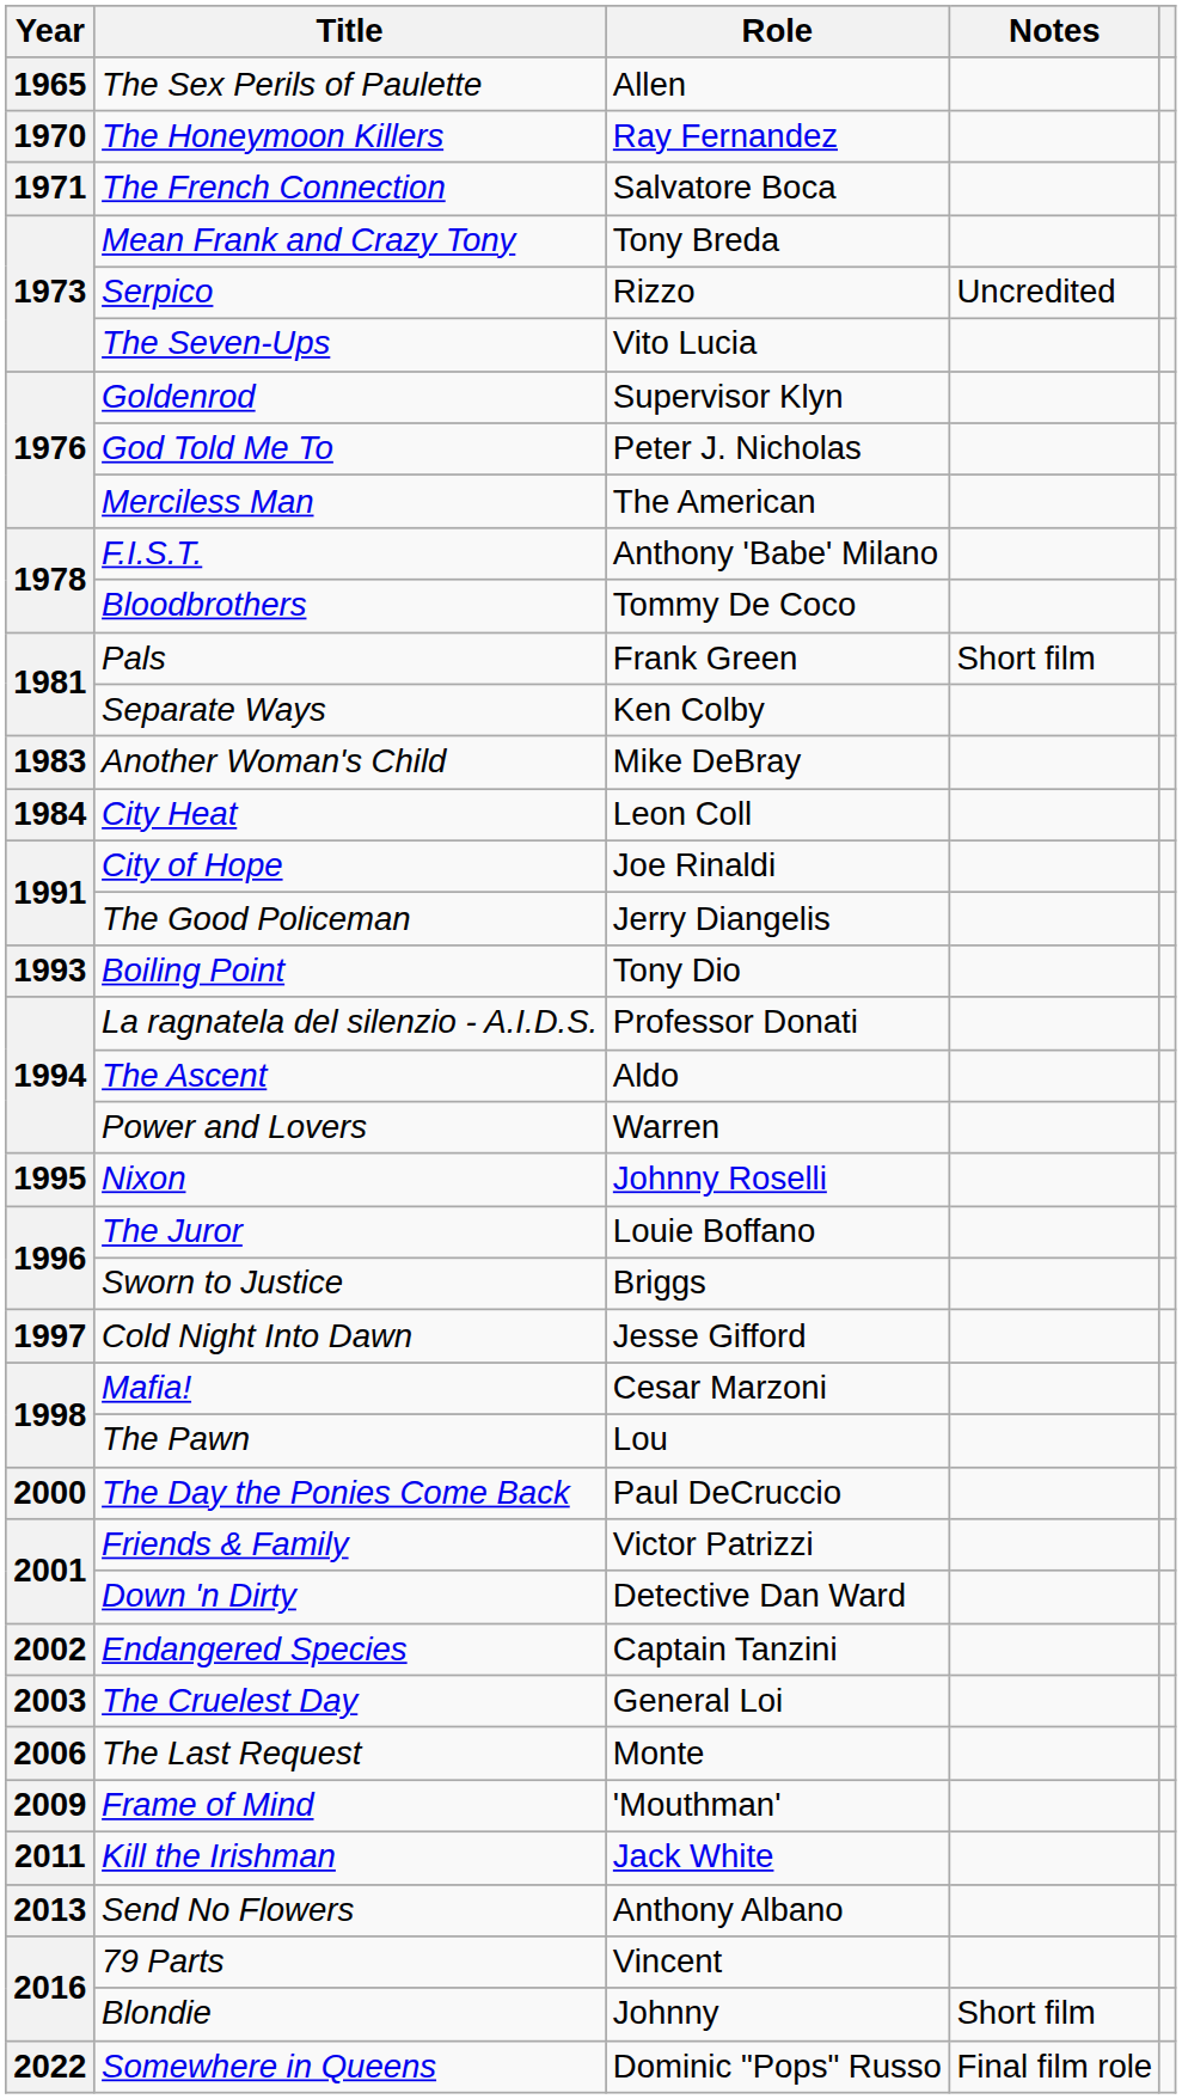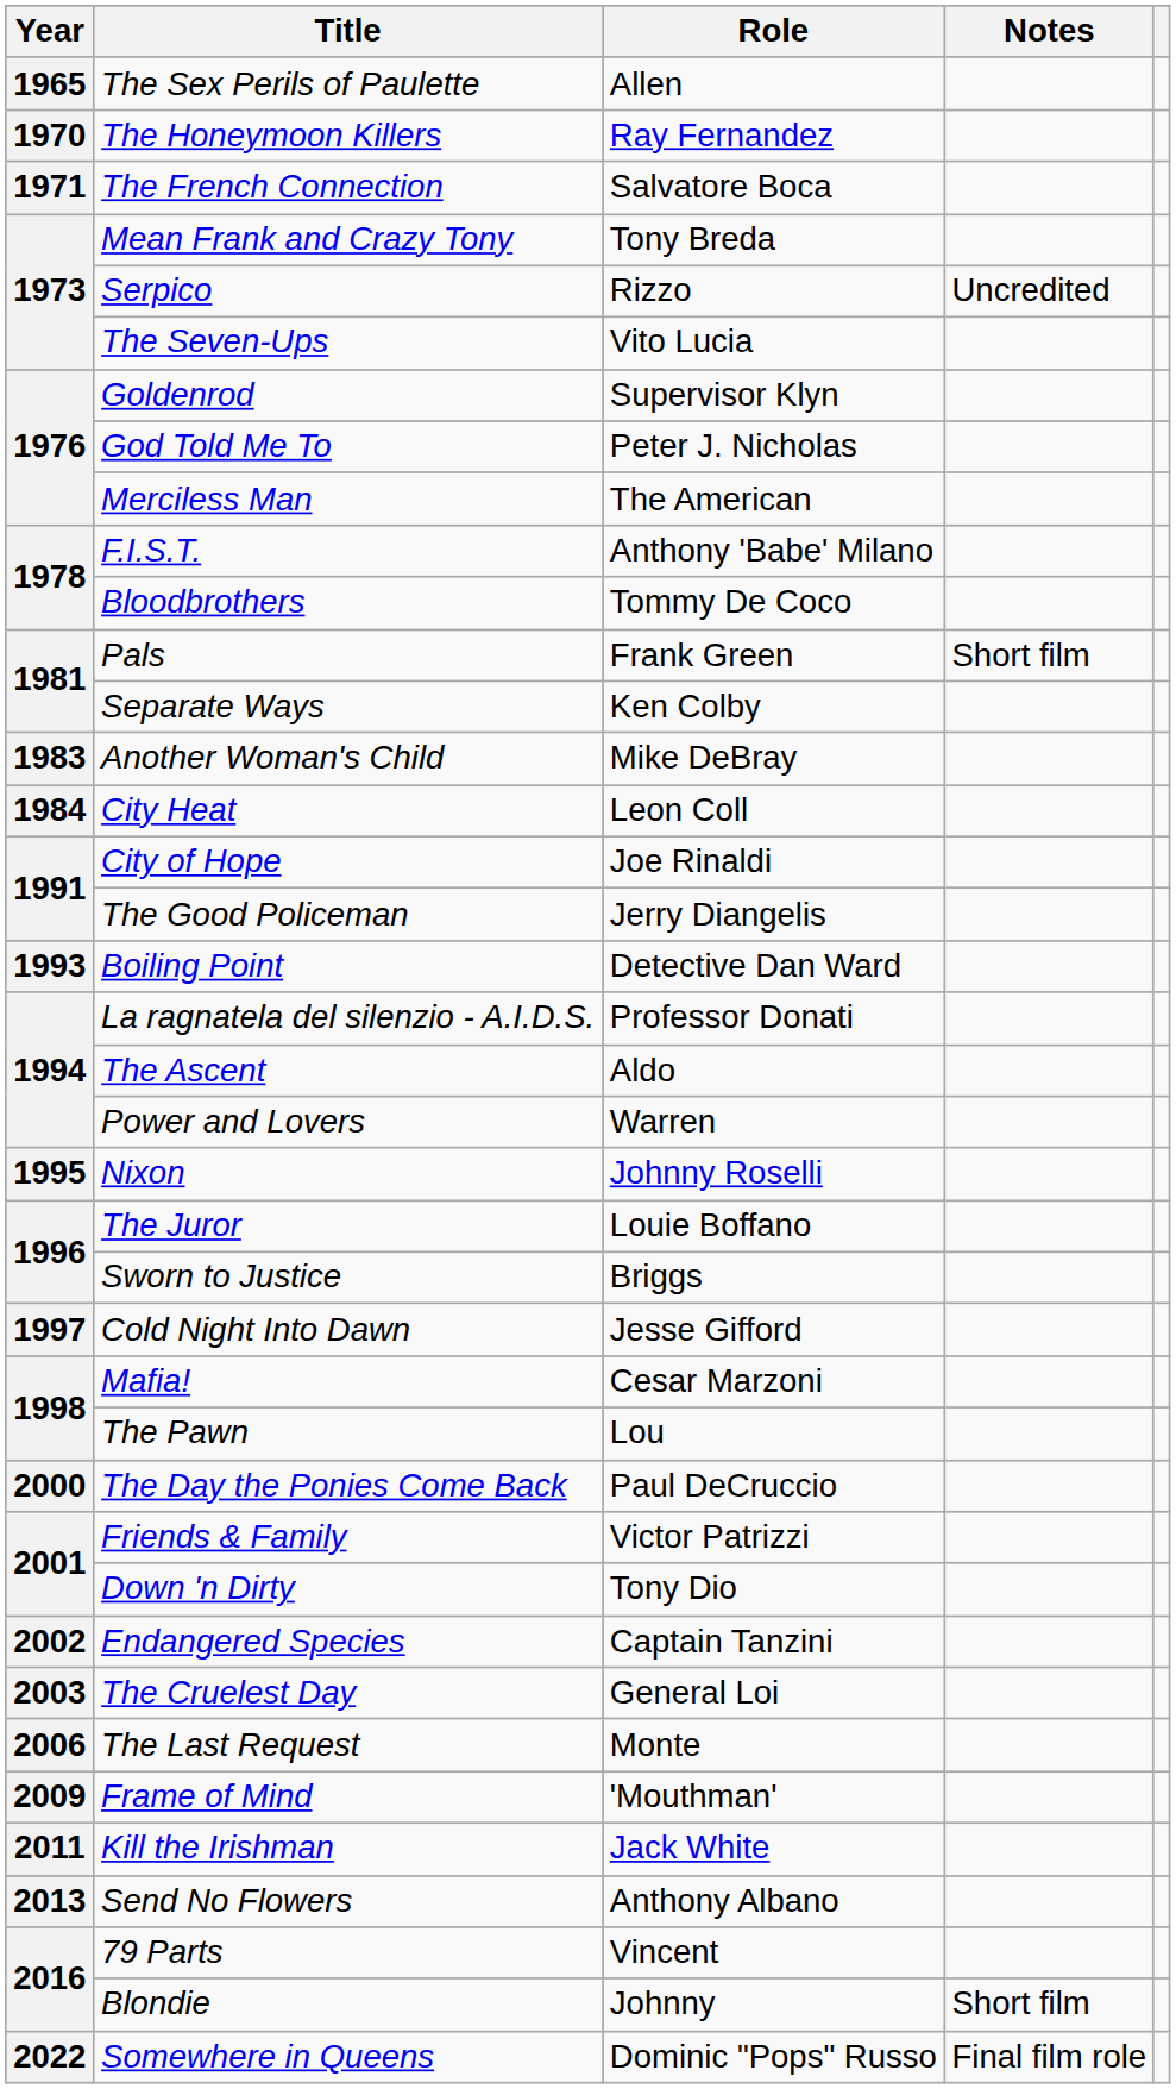 <table class="wikitable plainrowheaders sortable" style="margin-right: 0;">
 <tr>
 <th scope="col">Year</th>
 <th scope="col">Title</th>
 <th scope="col">Role</th>
 <th scope="col" class="unsortable">Notes</th>
 <th scope="col" class="unsortable"></th>
 </tr>
 <tr>
 <th scope="row">1965</th>
 <td><em>The Sex Perils of Paulette</em></td>
 <td>Allen</td>
 <td></td>
 <td align=center></td>
 </tr>
 <tr>
 <th scope="row">1970</th>
 <td><em><a href='#'>The Honeymoon Killers</a></em></td>
 <td><a href='#'>Ray Fernandez</a></td>
 <td></td>
 <td align=center></td>
 </tr>
 <tr>
 <th scope="row">1971</th>
 <td><em><a href='#'>The French Connection</a></em></td>
 <td>Salvatore Boca</td>
 <td></td>
 <td align=center></td>
 </tr>
 <tr>
 <th rowspan="3" scope="row">1973</th>
 <td><em><a href='#'>Mean Frank and Crazy Tony</a></em></td>
 <td>Tony Breda</td>
 <td></td>
 <td align=center></td>
 </tr>
 <tr>
 <td><em><a href='#'>Serpico</a></em></td>
 <td>Rizzo</td>
 <td>Uncredited</td>
 <td align="center"></td>
 </tr>
 <tr>
 <td><em><a href='#'>The Seven-Ups</a></em></td>
 <td>Vito Lucia</td>
 <td></td>
 <td align="center"></td>
 </tr>
 <tr>
 <th rowspan="3" scope="row">1976</th>
 <td><em><a href='#'>Goldenrod</a></em></td>
 <td>Supervisor Klyn</td>
 <td></td>
 <td align="center"></td>
 </tr>
 <tr>
 <td><em><a href='#'>God Told Me To</a></em></td>
 <td>Peter J. Nicholas</td>
 <td></td>
 <td align="center"></td>
 </tr>
 <tr>
 <td><em><a href='#'>Merciless Man</a></em></td>
 <td>The American</td>
 <td></td>
 <td align="center"></td>
 </tr>
 <tr>
 <th rowspan="2" scope="row">1978</th>
 <td><em><a href='#'>F.I.S.T.</a></em></td>
 <td>Anthony 'Babe' Milano</td>
 <td></td>
 <td align="center"></td>
 </tr>
 <tr>
 <td><em><a href='#'>Bloodbrothers</a></em></td>
 <td>Tommy De Coco</td>
 <td></td>
 <td align="center"></td>
 </tr>
 <tr>
 <th rowspan="2" scope="row">1981</th>
 <td><em>Pals</em></td>
 <td>Frank Green</td>
 <td>Short film</td>
 <td align="center"></td>
 </tr>
 <tr>
 <td><em>Separate Ways</em></td>
 <td>Ken Colby</td>
 <td></td>
 <td align="center"></td>
 </tr>
 <tr>
 <th scope="row">1983</th>
 <td><em>Another Woman's Child</em></td>
 <td>Mike DeBray</td>
 <td></td>
 <td align=center></td>
 </tr>
 <tr>
 <th scope="row">1984</th>
 <td><em><a href='#'>City Heat</a></em></td>
 <td>Leon Coll</td>
 <td></td>
 <td align=center></td>
 </tr>
 <tr>
 <th rowspan="2" scope="row">1991</th>
 <td><em><a href='#'>City of Hope</a></em></td>
 <td>Joe Rinaldi</td>
 <td></td>
 <td align="center"></td>
 </tr>
 <tr>
 <td><em>The Good Policeman</em></td>
 <td>Jerry Diangelis</td>
 <td></td>
 <td align="center"></td>
 </tr>
 <tr>
 <th scope="row">1993</th>
 <td><em><a href='#'>Boiling Point</a></em></td>
-<td>Tony Dio</td>
+<td>Detective Dan Ward</td>
 <td></td>
 <td align=center></td>
 </tr>
 <tr>
 <th rowspan="3" scope="row">1994</th>
 <td><em>La ragnatela del silenzio - A.I.D.S.</em></td>
 <td>Professor Donati</td>
 <td></td>
 <td align=center></td>
 </tr>
 <tr>
 <td><em><a href='#'>The Ascent</a></em></td>
 <td>Aldo</td>
 <td></td>
 <td align=center></td>
 </tr>
 <tr>
 <td><em>Power and Lovers</em></td>
 <td>Warren</td>
 <td></td>
 <td align=center></td>
 </tr>
 <tr>
 <th scope="row">1995</th>
 <td><em><a href='#'>Nixon</a></em></td>
 <td><a href='#'>Johnny Roselli</a></td>
 <td></td>
 <td align=center></td>
 </tr>
 <tr>
 <th rowspan="2" scope="row">1996</th>
 <td><em><a href='#'>The Juror</a></em></td>
 <td>Louie Boffano</td>
 <td></td>
 <td align=center></td>
 </tr>
 <tr>
 <td><em>Sworn to Justice</em></td>
 <td>Briggs</td>
 <td></td>
 <td align=center></td>
 </tr>
 <tr>
 <th scope="row">1997</th>
 <td><em>Cold Night Into Dawn</em></td>
 <td>Jesse Gifford</td>
 <td></td>
 <td align=center></td>
 </tr>
 <tr>
 <th rowspan="2" scope="row">1998</th>
 <td><em><a href='#'>Mafia!</a></em></td>
 <td>Cesar Marzoni</td>
 <td></td>
 <td align="center"></td>
 </tr>
 <tr>
 <td><em>The Pawn</em></td>
 <td>Lou</td>
 <td></td>
 <td align="center"></td>
 </tr>
 <tr>
 <th scope="row">2000</th>
 <td><em><a href='#'>The Day the Ponies Come Back</a></em></td>
 <td>Paul DeCruccio</td>
 <td></td>
 <td align=center></td>
 </tr>
 <tr>
 <th rowspan="2" scope="row">2001</th>
 <td><em><a href='#'>Friends & Family</a></em></td>
 <td>Victor Patrizzi</td>
 <td></td>
 <td align=center></td>
 </tr>
 <tr>
 <td><em><a href='#'>Down 'n Dirty</a></em></td>
-<td>Detective Dan Ward</td>
+<td>Tony Dio</td>
 <td></td>
 <td align=center></td>
 </tr>
 <tr>
 <th scope="row">2002</th>
 <td><em><a href='#'>Endangered Species</a></em></td>
 <td>Captain Tanzini</td>
 <td></td>
 <td align=center></td>
 </tr>
 <tr>
 <th scope="row">2003</th>
 <td><em><a href='#'>The Cruelest Day</a></em></td>
 <td>General Loi</td>
 <td></td>
 <td align="center"></td>
 </tr>
 <tr>
 <th scope="row">2006</th>
 <td><em>The Last Request</em></td>
 <td>Monte</td>
 <td></td>
 <td align=center></td>
 </tr>
 <tr>
 <th scope="row">2009</th>
 <td><em><a href='#'>Frame of Mind</a></em></td>
 <td>'Mouthman'</td>
 <td></td>
 <td align=center></td>
 </tr>
 <tr>
 <th scope="row">2011</th>
 <td><em><a href='#'>Kill the Irishman</a></em></td>
 <td><a href='#'>Jack White</a></td>
 <td></td>
 <td align=center></td>
 </tr>
 <tr>
 <th scope="row">2013</th>
 <td><em>Send No Flowers</em></td>
 <td>Anthony Albano</td>
 <td></td>
 <td align=center></td>
 </tr>
 <tr>
 <th rowspan="2" scope="row">2016</th>
 <td><em>79 Parts</em></td>
 <td>Vincent</td>
 <td></td>
 <td align=center></td>
 </tr>
 <tr>
 <td><em>Blondie</em></td>
 <td>Johnny</td>
 <td>Short film</td>
 <td align=center></td>
 </tr>
 <tr>
 <th scope="row">2022</th>
 <td><em><a href='#'>Somewhere in Queens</a></em></td>
 <td>Dominic "Pops" Russo</td>
 <td>Final film role</td>
 <td align=center></td>
 </tr>
 </table>
